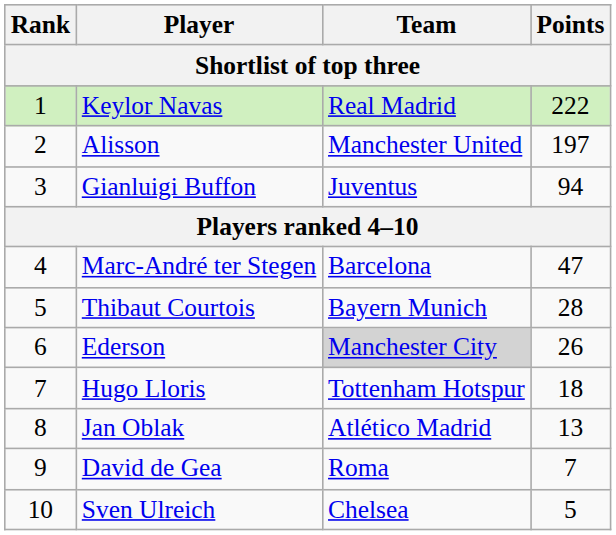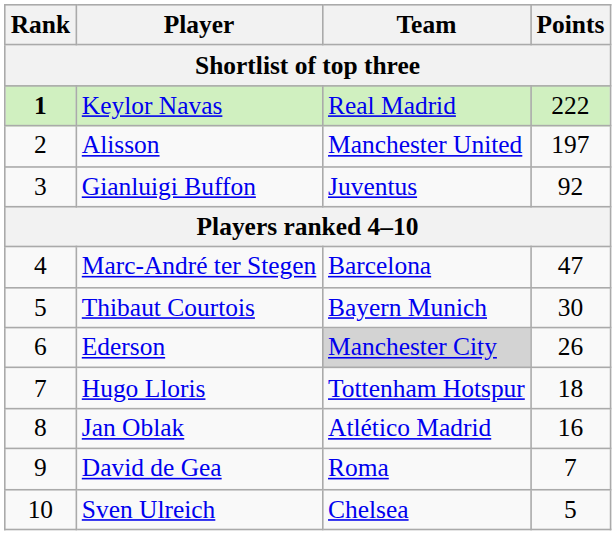 <table class="wikitable" style="text-align:center">
 <tr>
 <th>Rank</th>
 <th>Player</th>
 <th>Team</th>
 <th>Points</th>
 </tr>
 <tr>
 <th colspan=4>Shortlist of top three</th>
 </tr>
 <tr bgcolor="#D0F0C0">
-<td>1</td>
+<td><strong>1</strong></td>
 <td align=left> <a href='#'>Keylor Navas</a></td>
 <td align=left> <a href='#'>Real Madrid</a></td>
 <td>222</td>
 </tr>
 <tr>
 <td>2</td>
 <td align=left> <a href='#'>Alisson</a></td>
 <td align=left> <a href='#'>Manchester United</a></td>
 <td>197</td>
 </tr>
 <tr>
 <td>3</td>
 <td align=left> <a href='#'>Gianluigi Buffon</a></td>
 <td align=left> <a href='#'>Juventus</a></td>
-<td>94</td>
+<td>92</td>
 </tr>
 <tr>
 <th colspan=4>Players ranked 4–10</th>
 </tr>
 <tr>
 <td>4</td>
 <td align=left> <a href='#'>Marc-André ter Stegen</a></td>
 <td align=left> <a href='#'>Barcelona</a></td>
 <td>47</td>
 </tr>
 <tr>
 <td>5</td>
 <td align=left> <a href='#'>Thibaut Courtois</a></td>
 <td align=left> <a href='#'>Bayern Munich</a></td>
-<td>28</td>
+<td>30</td>
 </tr>
 <tr>
 <td>6</td>
 <td align=left> <a href='#'>Ederson</a></td>
 <td align=left style="background: lightgrey;"> <a href='#'>Manchester City</a></td>
 <td>26</td>
 </tr>
 <tr>
 <td>7</td>
 <td align=left> <a href='#'>Hugo Lloris</a></td>
 <td align=left> <a href='#'>Tottenham Hotspur</a></td>
 <td>18</td>
 </tr>
 <tr>
 <td>8</td>
 <td align=left> <a href='#'>Jan Oblak</a></td>
 <td align=left> <a href='#'>Atlético Madrid</a></td>
-<td>13</td>
+<td>16</td>
 </tr>
 <tr>
 <td>9</td>
 <td align=left> <a href='#'>David de Gea</a></td>
 <td align=left> <a href='#'>Roma</a></td>
 <td>7</td>
 </tr>
 <tr>
 <td>10</td>
 <td align=left> <a href='#'>Sven Ulreich</a></td>
 <td align=left> <a href='#'>Chelsea</a></td>
 <td>5</td>
 </tr>
 </table>
